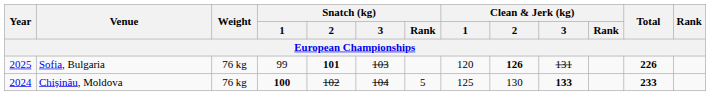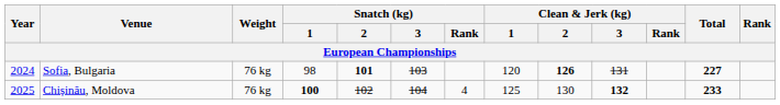 <table class = "wikitable" style="text-align:center;">
 <tr>
 <th rowspan=2 width=40>Year</th>
 <th rowspan=2 width=250>Venue</th>
 <th rowspan=2 width=60>Weight</th>
 <th colspan=4>Snatch (kg)</th>
 <th colspan=4>Clean & Jerk (kg)</th>
 <th rowspan=2 width=65>Total</th>
 <th rowspan=2 width=40>Rank</th>
 </tr>
 <tr>
 <th width=65>1</th>
 <th width=65>2</th>
 <th width=65>3</th>
 <th width=45>Rank</th>
 <th width=65>1</th>
 <th width=65>2</th>
 <th width=65>3</th>
 <th width=45>Rank</th>
 </tr>
 <tr>
 <th colspan=13><a href='#'>European Championships</a></th>
 </tr>
 <tr>
-<td><a href='#'>2025</a></td>
+<td><a href='#'>2024</a></td>
 <td align=left><a href='#'>Sofia</a>, Bulgaria</td>
 <td>76 kg</td>
-<td>99</td>
+<td>98</td>
 <td><strong>101</strong></td>
 <td><s>103</s></td>
 <td></td>
 <td>120</td>
 <td><strong>126</strong></td>
 <td><s>131</s></td>
 <td></td>
-<td><strong>226</strong></td>
+<td><strong>227</strong></td>
 <td></td>
 </tr>
 <tr>
-<td><a href='#'>2024</a></td>
+<td><a href='#'>2025</a></td>
 <td align=left><a href='#'>Chișinău</a>, Moldova</td>
 <td>76 kg</td>
 <td><strong>100</strong></td>
 <td><s>102</s></td>
 <td><s>104</s></td>
-<td>5</td>
+<td>4</td>
 <td>125</td>
 <td>130</td>
-<td><strong>133</strong></td>
+<td><strong>132</strong></td>
 <td></td>
 <td><strong>233</strong></td>
 <td></td>
 </tr>
 </table>
